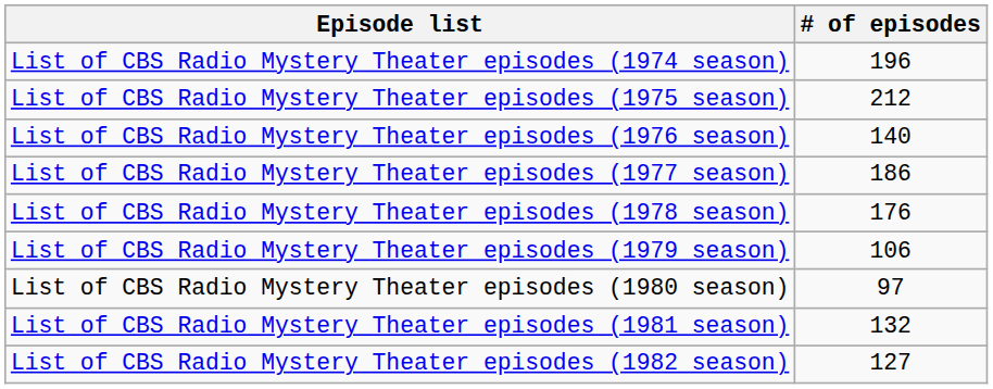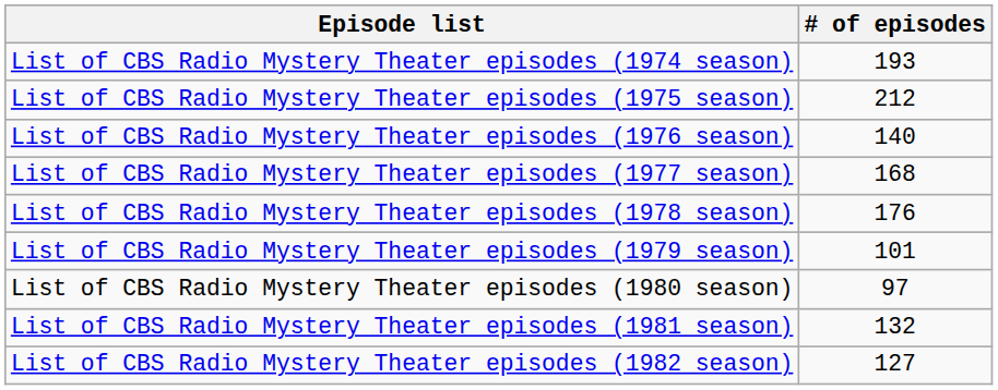 <table class="wikitable" style="text-align: center;">
 <tr>
 <th>Episode list</th>
 <th># of episodes</th>
 </tr>
 <tr>
 <td><a href='#'>List of CBS Radio Mystery Theater episodes (1974 season)</a></td>
-<td>196</td>
+<td>193</td>
 </tr>
 <tr>
 <td><a href='#'>List of CBS Radio Mystery Theater episodes (1975 season)</a></td>
 <td>212</td>
 </tr>
 <tr>
 <td><a href='#'>List of CBS Radio Mystery Theater episodes (1976 season)</a></td>
 <td>140</td>
 </tr>
 <tr>
 <td><a href='#'>List of CBS Radio Mystery Theater episodes (1977 season)</a></td>
-<td>186</td>
+<td>168</td>
 </tr>
 <tr>
 <td><a href='#'>List of CBS Radio Mystery Theater episodes (1978 season)</a></td>
 <td>176</td>
 </tr>
 <tr>
 <td><a href='#'>List of CBS Radio Mystery Theater episodes (1979 season)</a></td>
-<td>106</td>
+<td>101</td>
 </tr>
 <tr>
 <td>List of CBS Radio Mystery Theater episodes (1980 season)</td>
 <td>97</td>
 </tr>
 <tr>
 <td><a href='#'>List of CBS Radio Mystery Theater episodes (1981 season)</a></td>
 <td>132</td>
 </tr>
 <tr>
 <td><a href='#'>List of CBS Radio Mystery Theater episodes (1982 season)</a></td>
 <td>127</td>
 </tr>
 </table>
